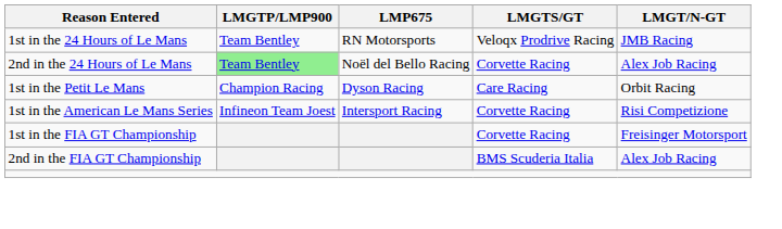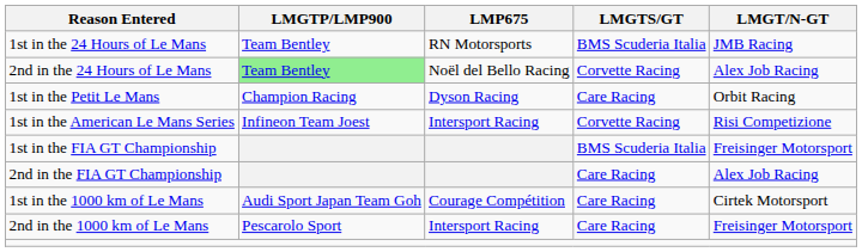 <table class="wikitable" style="font-size: 85%;">
 <tr>
 <th scope="col">Reason Entered</th>
 <th scope="col">LMGTP/LMP900</th>
 <th scope="col">LMP675</th>
 <th scope="col">LMGTS/GT</th>
 <th scope="col">LMGT/N-GT</th>
 </tr>
 <tr>
 <td>1st in the <a href='#'>24 Hours of Le Mans</a></td>
 <td> <a href='#'>Team Bentley</a></td>
 <td> RN Motorsports</td>
-<td> Veloqx <a href='#'>Prodrive</a> Racing</td>
+<td> <a href='#'>BMS Scuderia Italia</a></td>
 <td> <a href='#'>JMB Racing</a></td>
 </tr>
 <tr>
 <td>2nd in the <a href='#'>24 Hours of Le Mans</a></td>
 <td style="background: lightgreen;"> <a href='#'>Team Bentley</a></td>
 <td> Noël del Bello Racing</td>
 <td> <a href='#'>Corvette Racing</a></td>
 <td> <a href='#'>Alex Job Racing</a></td>
 </tr>
 <tr>
 <td>1st in the <a href='#'>Petit Le Mans</a></td>
 <td> <a href='#'>Champion Racing</a></td>
 <td> <a href='#'>Dyson Racing</a></td>
 <td> <a href='#'>Care Racing</a></td>
 <td> Orbit Racing</td>
 </tr>
 <tr>
 <td>1st in the <a href='#'>American Le Mans Series</a></td>
 <td> <a href='#'>Infineon Team Joest</a></td>
 <td> <a href='#'>Intersport Racing</a></td>
 <td> <a href='#'>Corvette Racing</a></td>
 <td> <a href='#'>Risi Competizione</a></td>
 </tr>
 <tr>
 <td>1st in the <a href='#'>FIA GT Championship</a></td>
 <th rowspan=1></th>
 <th rowspan=1></th>
-<td> <a href='#'>Corvette Racing</a></td>
+<td> <a href='#'>BMS Scuderia Italia</a></td>
 <td> <a href='#'>Freisinger Motorsport</a></td>
 </tr>
 <tr>
 <td>2nd in the <a href='#'>FIA GT Championship</a></td>
 <th rowspan=1></th>
 <th rowspan=1></th>
-<td> <a href='#'>BMS Scuderia Italia</a></td>
+<td> <a href='#'>Care Racing</a></td>
 <td> <a href='#'>Alex Job Racing</a></td>
+</tr>
+<tr>
+<td>1st in the <a href='#'>1000 km of Le Mans</a></td>
+<td> <a href='#'>Audi Sport Japan Team Goh</a></td>
+<td> <a href='#'>Courage Compétition</a></td>
+<td> <a href='#'>Care Racing</a></td>
+<td> Cirtek Motorsport</td>
+</tr>
+<tr>
+<td>2nd in the <a href='#'>1000 km of Le Mans</a></td>
+<td> <a href='#'>Pescarolo Sport</a></td>
+<td> <a href='#'>Intersport Racing</a></td>
+<td> <a href='#'>Care Racing</a></td>
+<td> <a href='#'>Freisinger Motorsport</a></td>
 </tr>
 <tr>
 <td colspan="5"></td>
 </tr>
 </table>
